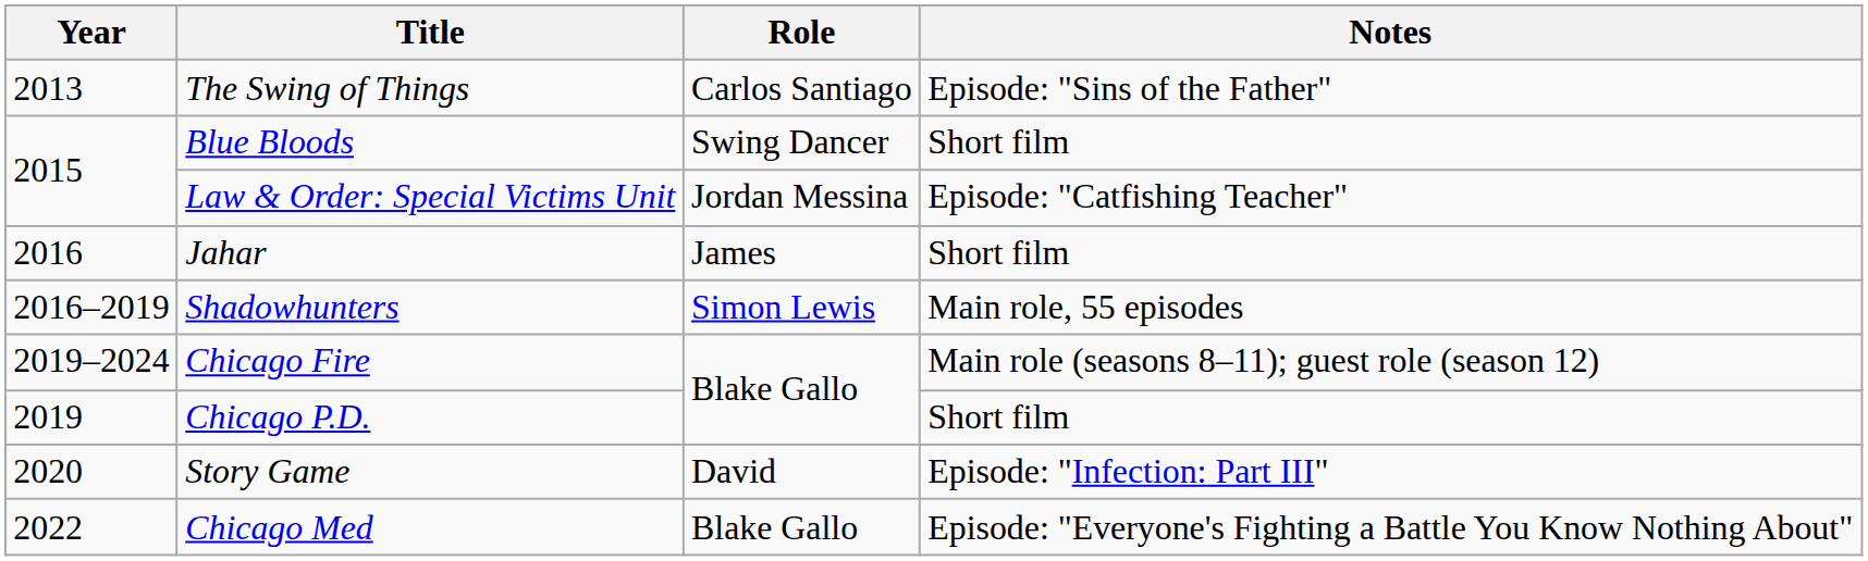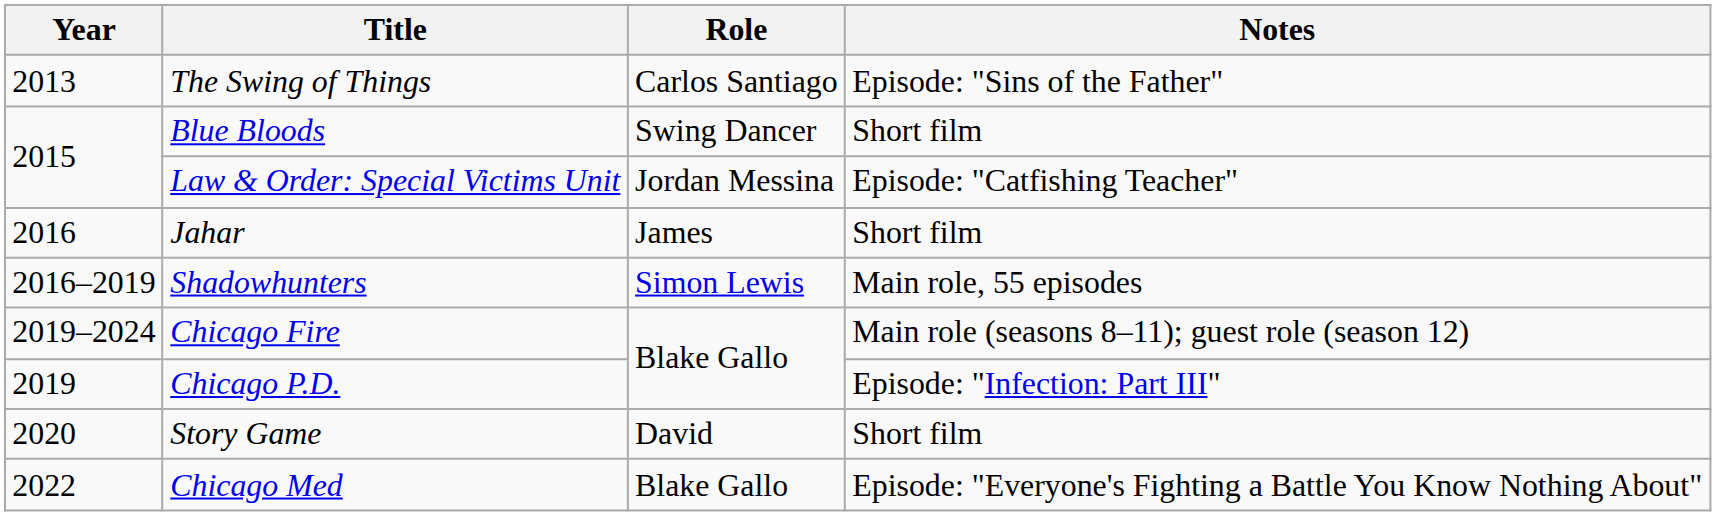 <table class="wikitable sortable">
 <tr>
 <th>Year</th>
 <th>Title</th>
 <th>Role</th>
 <th class="unsortable">Notes</th>
 </tr>
 <tr>
 <td>2013</td>
 <td><em>The Swing of Things</em></td>
 <td>Carlos Santiago</td>
 <td>Episode: "Sins of the Father"</td>
 </tr>
 <tr>
 <td rowspan=2>2015</td>
 <td><em><a href='#'>Blue Bloods</a></em></td>
 <td>Swing Dancer</td>
 <td>Short film</td>
 </tr>
 <tr>
 <td><em><a href='#'>Law & Order: Special Victims Unit</a></em></td>
 <td>Jordan Messina</td>
 <td>Episode: "Catfishing Teacher"</td>
 </tr>
 <tr>
 <td>2016</td>
 <td><em>Jahar</em></td>
 <td>James</td>
 <td>Short film</td>
 </tr>
 <tr>
 <td>2016–2019</td>
 <td><em><a href='#'>Shadowhunters</a></em></td>
 <td><a href='#'>Simon Lewis</a></td>
 <td>Main role, 55 episodes</td>
 </tr>
 <tr>
 <td>2019–2024</td>
 <td><em><a href='#'>Chicago Fire</a></em></td>
 <td rowspan="2">Blake Gallo</td>
 <td>Main role (seasons 8–11); guest role (season 12)</td>
 </tr>
 <tr>
 <td>2019</td>
 <td><em><a href='#'>Chicago P.D.</a></em></td>
-<td>Short film</td>
+<td>Episode: "<a href='#'>Infection: Part III</a>"</td>
 </tr>
 <tr>
 <td>2020</td>
 <td><em>Story Game</em></td>
 <td>David</td>
-<td>Episode: "<a href='#'>Infection: Part III</a>"</td>
+<td>Short film</td>
 </tr>
 <tr>
 <td>2022</td>
 <td><em><a href='#'>Chicago Med</a></em></td>
 <td>Blake Gallo</td>
 <td>Episode: "Everyone's Fighting a Battle You Know Nothing About"</td>
 </tr>
 </table>
